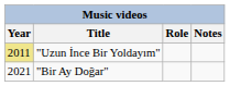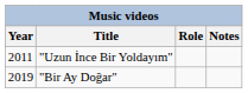 <table class="wikitable plainrowheaders sortable" style="margin-right: 0; font-size: 95%;">
 <tr bgcolor="#CCCCCC" align="center">
 <th colspan="4" style="background: LightSteelBlue;">Music videos</th>
 </tr>
 <tr bgcolor="#CCCCCC" align="center">
 <th>Year</th>
 <th>Title</th>
 <th>Role</th>
 <th>Notes</th>
 </tr>
 <tr>
-<td style="background: khaki;">2011</td>
+<td>2011</td>
 <td>"Uzun İnce Bir Yoldayım"</td>
 <td></td>
 <td></td>
 </tr>
 <tr>
-<td>2021</td>
+<td>2019</td>
 <td>"Bir Ay Doğar"</td>
 <td></td>
 <td></td>
 </tr>
 </table>
